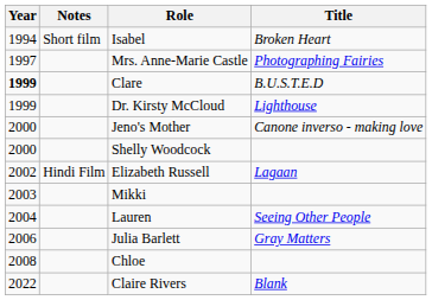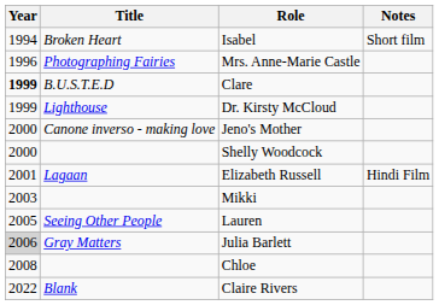 <table class="wikitable sortable">
 <tr>
 <th>Year</th>
+<th>Title</th>
+<th>Role</th>
 <th class="unsortable">Notes</th>
-<th>Role</th>
-<th>Title</th>
 </tr>
 <tr>
 <td>1994</td>
+<td><em>Broken Heart</em></td>
+<td>Isabel</td>
 <td>Short film</td>
-<td>Isabel</td>
-<td><em>Broken Heart</em></td>
 </tr>
 <tr>
-<td>1997</td>
+<td>1996</td>
+<td><em><a href='#'>Photographing Fairies</a></em></td>
+<td>Mrs. Anne-Marie Castle</td>
 <td></td>
-<td>Mrs. Anne-Marie Castle</td>
-<td><em><a href='#'>Photographing Fairies</a></em></td>
 </tr>
 <tr>
 <td><strong>1999</strong></td>
+<td><em>B.U.S.T.E.D</em></td>
+<td>Clare</td>
 <td></td>
-<td>Clare</td>
-<td><em>B.U.S.T.E.D</em></td>
 </tr>
 <tr>
 <td>1999</td>
+<td><em><a href='#'>Lighthouse</a></em></td>
+<td>Dr. Kirsty McCloud</td>
 <td></td>
-<td>Dr. Kirsty McCloud</td>
-<td><em><a href='#'>Lighthouse</a></em></td>
 </tr>
 <tr>
 <td>2000</td>
+<td><em>Canone inverso - making love</em></td>
+<td>Jeno's Mother</td>
 <td></td>
-<td>Jeno's Mother</td>
-<td><em>Canone inverso - making love</em></td>
 </tr>
 <tr>
 <td>2000</td>
+<td><em></em></td>
+<td>Shelly Woodcock</td>
 <td></td>
-<td>Shelly Woodcock</td>
-<td><em></em></td>
 </tr>
 <tr>
-<td>2002</td>
+<td>2001</td>
+<td><em><a href='#'>Lagaan</a></em></td>
+<td>Elizabeth Russell</td>
 <td>Hindi Film</td>
-<td>Elizabeth Russell</td>
-<td><em><a href='#'>Lagaan</a></em></td>
 </tr>
 <tr>
 <td>2003</td>
+<td><em></em></td>
+<td>Mikki</td>
 <td></td>
-<td>Mikki</td>
-<td><em></em></td>
 </tr>
 <tr>
-<td>2004</td>
+<td>2005</td>
+<td><em><a href='#'>Seeing Other People</a></em></td>
+<td>Lauren</td>
 <td></td>
-<td>Lauren</td>
-<td><em><a href='#'>Seeing Other People</a></em></td>
 </tr>
 <tr>
-<td>2006</td>
+<td style="background: lightgrey;">2006</td>
+<td><em><a href='#'>Gray Matters</a></em></td>
+<td>Julia Barlett</td>
 <td></td>
-<td>Julia Barlett</td>
-<td><em><a href='#'>Gray Matters</a></em></td>
 </tr>
 <tr>
 <td>2008</td>
+<td><em></em></td>
+<td>Chloe</td>
 <td></td>
-<td>Chloe</td>
-<td><em></em></td>
 </tr>
 <tr>
 <td>2022</td>
+<td><em><a href='#'>Blank</a></em></td>
+<td>Claire Rivers</td>
 <td></td>
-<td>Claire Rivers</td>
-<td><em><a href='#'>Blank</a></em></td>
 </tr>
 </table>
